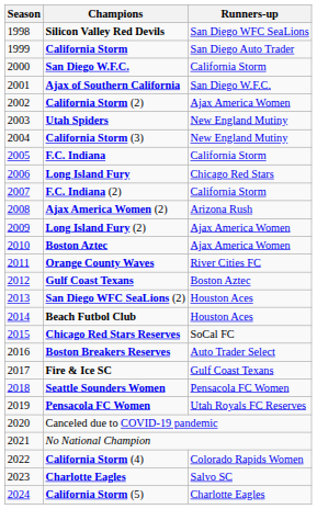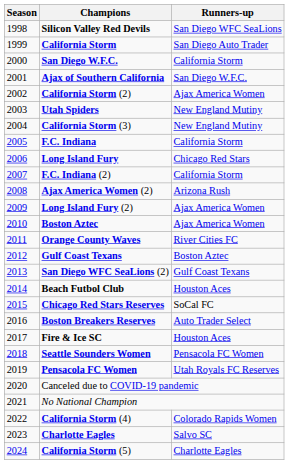 <table class="wikitable">
 <tr>
 <th>Season</th>
 <th>Champions</th>
 <th>Runners-up</th>
 </tr>
 <tr>
 <td>1998</td>
 <td><strong>Silicon Valley Red Devils</strong></td>
 <td><a href='#'>San Diego WFC SeaLions</a></td>
 </tr>
 <tr>
 <td>1999</td>
 <td><strong><a href='#'>California Storm</a></strong></td>
 <td><a href='#'>San Diego Auto Trader</a></td>
 </tr>
 <tr>
 <td>2000</td>
 <td><strong><a href='#'>San Diego W.F.C.</a></strong></td>
 <td><a href='#'>California Storm</a></td>
 </tr>
 <tr>
 <td>2001</td>
 <td><strong><a href='#'>Ajax of Southern California</a></strong></td>
 <td><a href='#'>San Diego W.F.C.</a></td>
 </tr>
 <tr>
 <td>2002</td>
 <td><strong><a href='#'>California Storm</a></strong> (2)</td>
 <td><a href='#'>Ajax America Women</a></td>
 </tr>
 <tr>
 <td>2003</td>
 <td><strong><a href='#'>Utah Spiders</a></strong></td>
 <td><a href='#'>New England Mutiny</a></td>
 </tr>
 <tr>
 <td>2004</td>
 <td><strong><a href='#'>California Storm</a></strong> (3)</td>
 <td><a href='#'>New England Mutiny</a></td>
 </tr>
 <tr>
 <td><a href='#'>2005</a></td>
 <td><a href='#'><strong>F.C. Indiana</strong></a></td>
 <td><a href='#'>California Storm</a></td>
 </tr>
 <tr>
 <td><a href='#'>2006</a></td>
 <td><strong><a href='#'>Long Island Fury</a></strong></td>
 <td><a href='#'>Chicago Red Stars</a></td>
 </tr>
 <tr>
 <td><a href='#'>2007</a></td>
 <td><a href='#'><strong>F.C. Indiana</strong></a> (2)</td>
 <td><a href='#'>California Storm</a></td>
 </tr>
 <tr>
 <td><a href='#'>2008</a></td>
 <td><strong><a href='#'>Ajax America Women</a></strong> (2)</td>
 <td><a href='#'>Arizona Rush</a></td>
 </tr>
 <tr>
 <td><a href='#'>2009</a></td>
 <td><strong><a href='#'>Long Island Fury</a></strong> (2)</td>
 <td><a href='#'>Ajax America Women</a></td>
 </tr>
 <tr>
 <td><a href='#'>2010</a></td>
 <td><a href='#'><strong>Boston Aztec</strong></a></td>
 <td><a href='#'>Ajax America Women</a></td>
 </tr>
 <tr>
 <td><a href='#'>2011</a></td>
 <td><a href='#'><strong>Orange County Waves</strong></a></td>
 <td><a href='#'>River Cities FC</a></td>
 </tr>
 <tr>
 <td><a href='#'>2012</a></td>
 <td><strong><a href='#'>Gulf Coast Texans</a></strong></td>
 <td><a href='#'>Boston Aztec</a></td>
 </tr>
 <tr>
 <td><a href='#'>2013</a></td>
 <td><strong><a href='#'>San Diego WFC SeaLions</a></strong> (2)</td>
-<td><a href='#'>Houston Aces</a></td>
+<td><a href='#'>Gulf Coast Texans</a></td>
 </tr>
 <tr>
 <td><a href='#'>2014</a></td>
 <td><strong>Beach Futbol Club</strong></td>
 <td><a href='#'>Houston Aces</a></td>
 </tr>
 <tr>
 <td><a href='#'>2015</a></td>
 <td><a href='#'><strong>Chicago Red Stars Reserves</strong></a></td>
 <td>SoCal FC</td>
 </tr>
 <tr>
 <td>2016</td>
 <td><a href='#'><strong>Boston Breakers Reserves</strong></a></td>
 <td><a href='#'>Auto Trader Select</a></td>
 </tr>
 <tr>
 <td>2017</td>
 <td><strong>Fire & Ice SC</strong></td>
-<td><a href='#'>Gulf Coast Texans</a></td>
+<td><a href='#'>Houston Aces</a></td>
 </tr>
 <tr>
 <td><a href='#'>2018</a></td>
 <td><strong><a href='#'>Seattle Sounders Women</a></strong></td>
 <td><a href='#'>Pensacola FC Women</a></td>
 </tr>
 <tr>
 <td>2019</td>
 <td><strong><a href='#'>Pensacola FC Women</a></strong></td>
 <td><a href='#'>Utah Royals FC Reserves</a></td>
 </tr>
 <tr>
 <td>2020</td>
 <td colspan="2">Canceled due to <a href='#'>COVID-19 pandemic</a></td>
 </tr>
 <tr>
 <td>2021</td>
 <td colspan="2"><em>No National Champion</em></td>
 </tr>
 <tr>
 <td>2022</td>
 <td><strong><a href='#'>California Storm</a></strong> (4)</td>
 <td><a href='#'>Colorado Rapids Women</a></td>
 </tr>
 <tr>
 <td>2023</td>
 <td><strong><a href='#'>Charlotte Eagles</a></strong></td>
 <td><a href='#'>Salvo SC</a></td>
 </tr>
 <tr>
 <td><a href='#'>2024</a></td>
 <td><strong><a href='#'>California Storm</a></strong> (5)</td>
 <td><a href='#'>Charlotte Eagles</a></td>
 </tr>
 </table>
